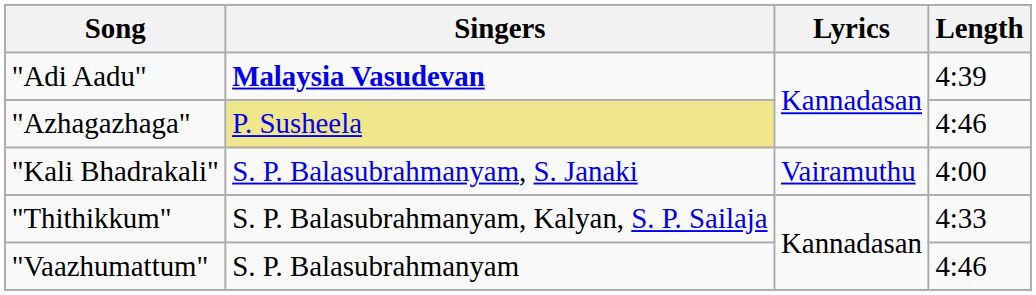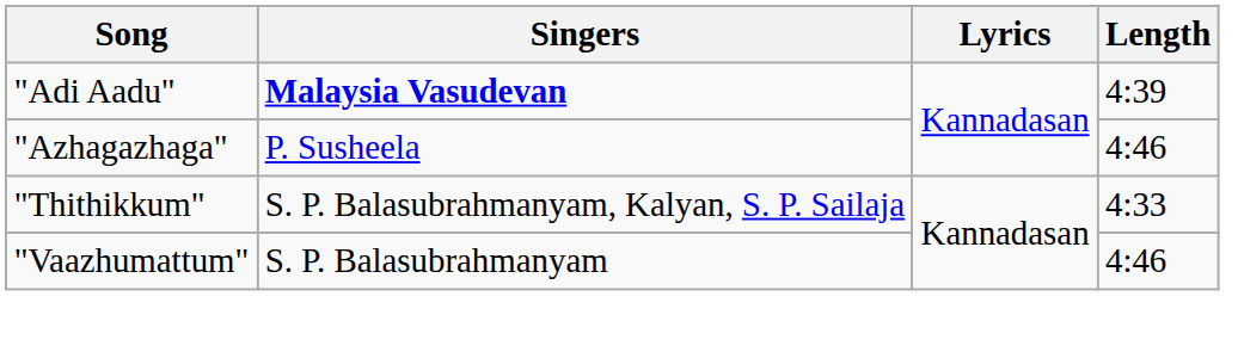 <table class="wikitable" style="font-size:95%;">
 <tr>
 <th>Song</th>
 <th>Singers</th>
 <th>Lyrics</th>
 <th>Length</th>
 </tr>
 <tr>
 <td>"Adi Aadu"</td>
 <td><strong><a href='#'>Malaysia Vasudevan</a></strong></td>
 <td rowspan=2><a href='#'>Kannadasan</a></td>
 <td>4:39</td>
 </tr>
 <tr>
 <td>"Azhagazhaga"</td>
-<td style="background: khaki;"><a href='#'>P. Susheela</a></td>
+<td><a href='#'>P. Susheela</a></td>
 <td>4:46</td>
-</tr>
-<tr>
-<td>"Kali Bhadrakali"</td>
-<td><a href='#'>S. P. Balasubrahmanyam</a>, <a href='#'>S. Janaki</a></td>
-<td><a href='#'>Vairamuthu</a></td>
-<td>4:00</td>
 </tr>
 <tr>
 <td>"Thithikkum"</td>
 <td>S. P. Balasubrahmanyam, Kalyan, <a href='#'>S. P. Sailaja</a></td>
 <td rowspan=2>Kannadasan</td>
 <td>4:33</td>
 </tr>
 <tr>
 <td>"Vaazhumattum"</td>
 <td>S. P. Balasubrahmanyam</td>
 <td>4:46</td>
 </tr>
 </table>
